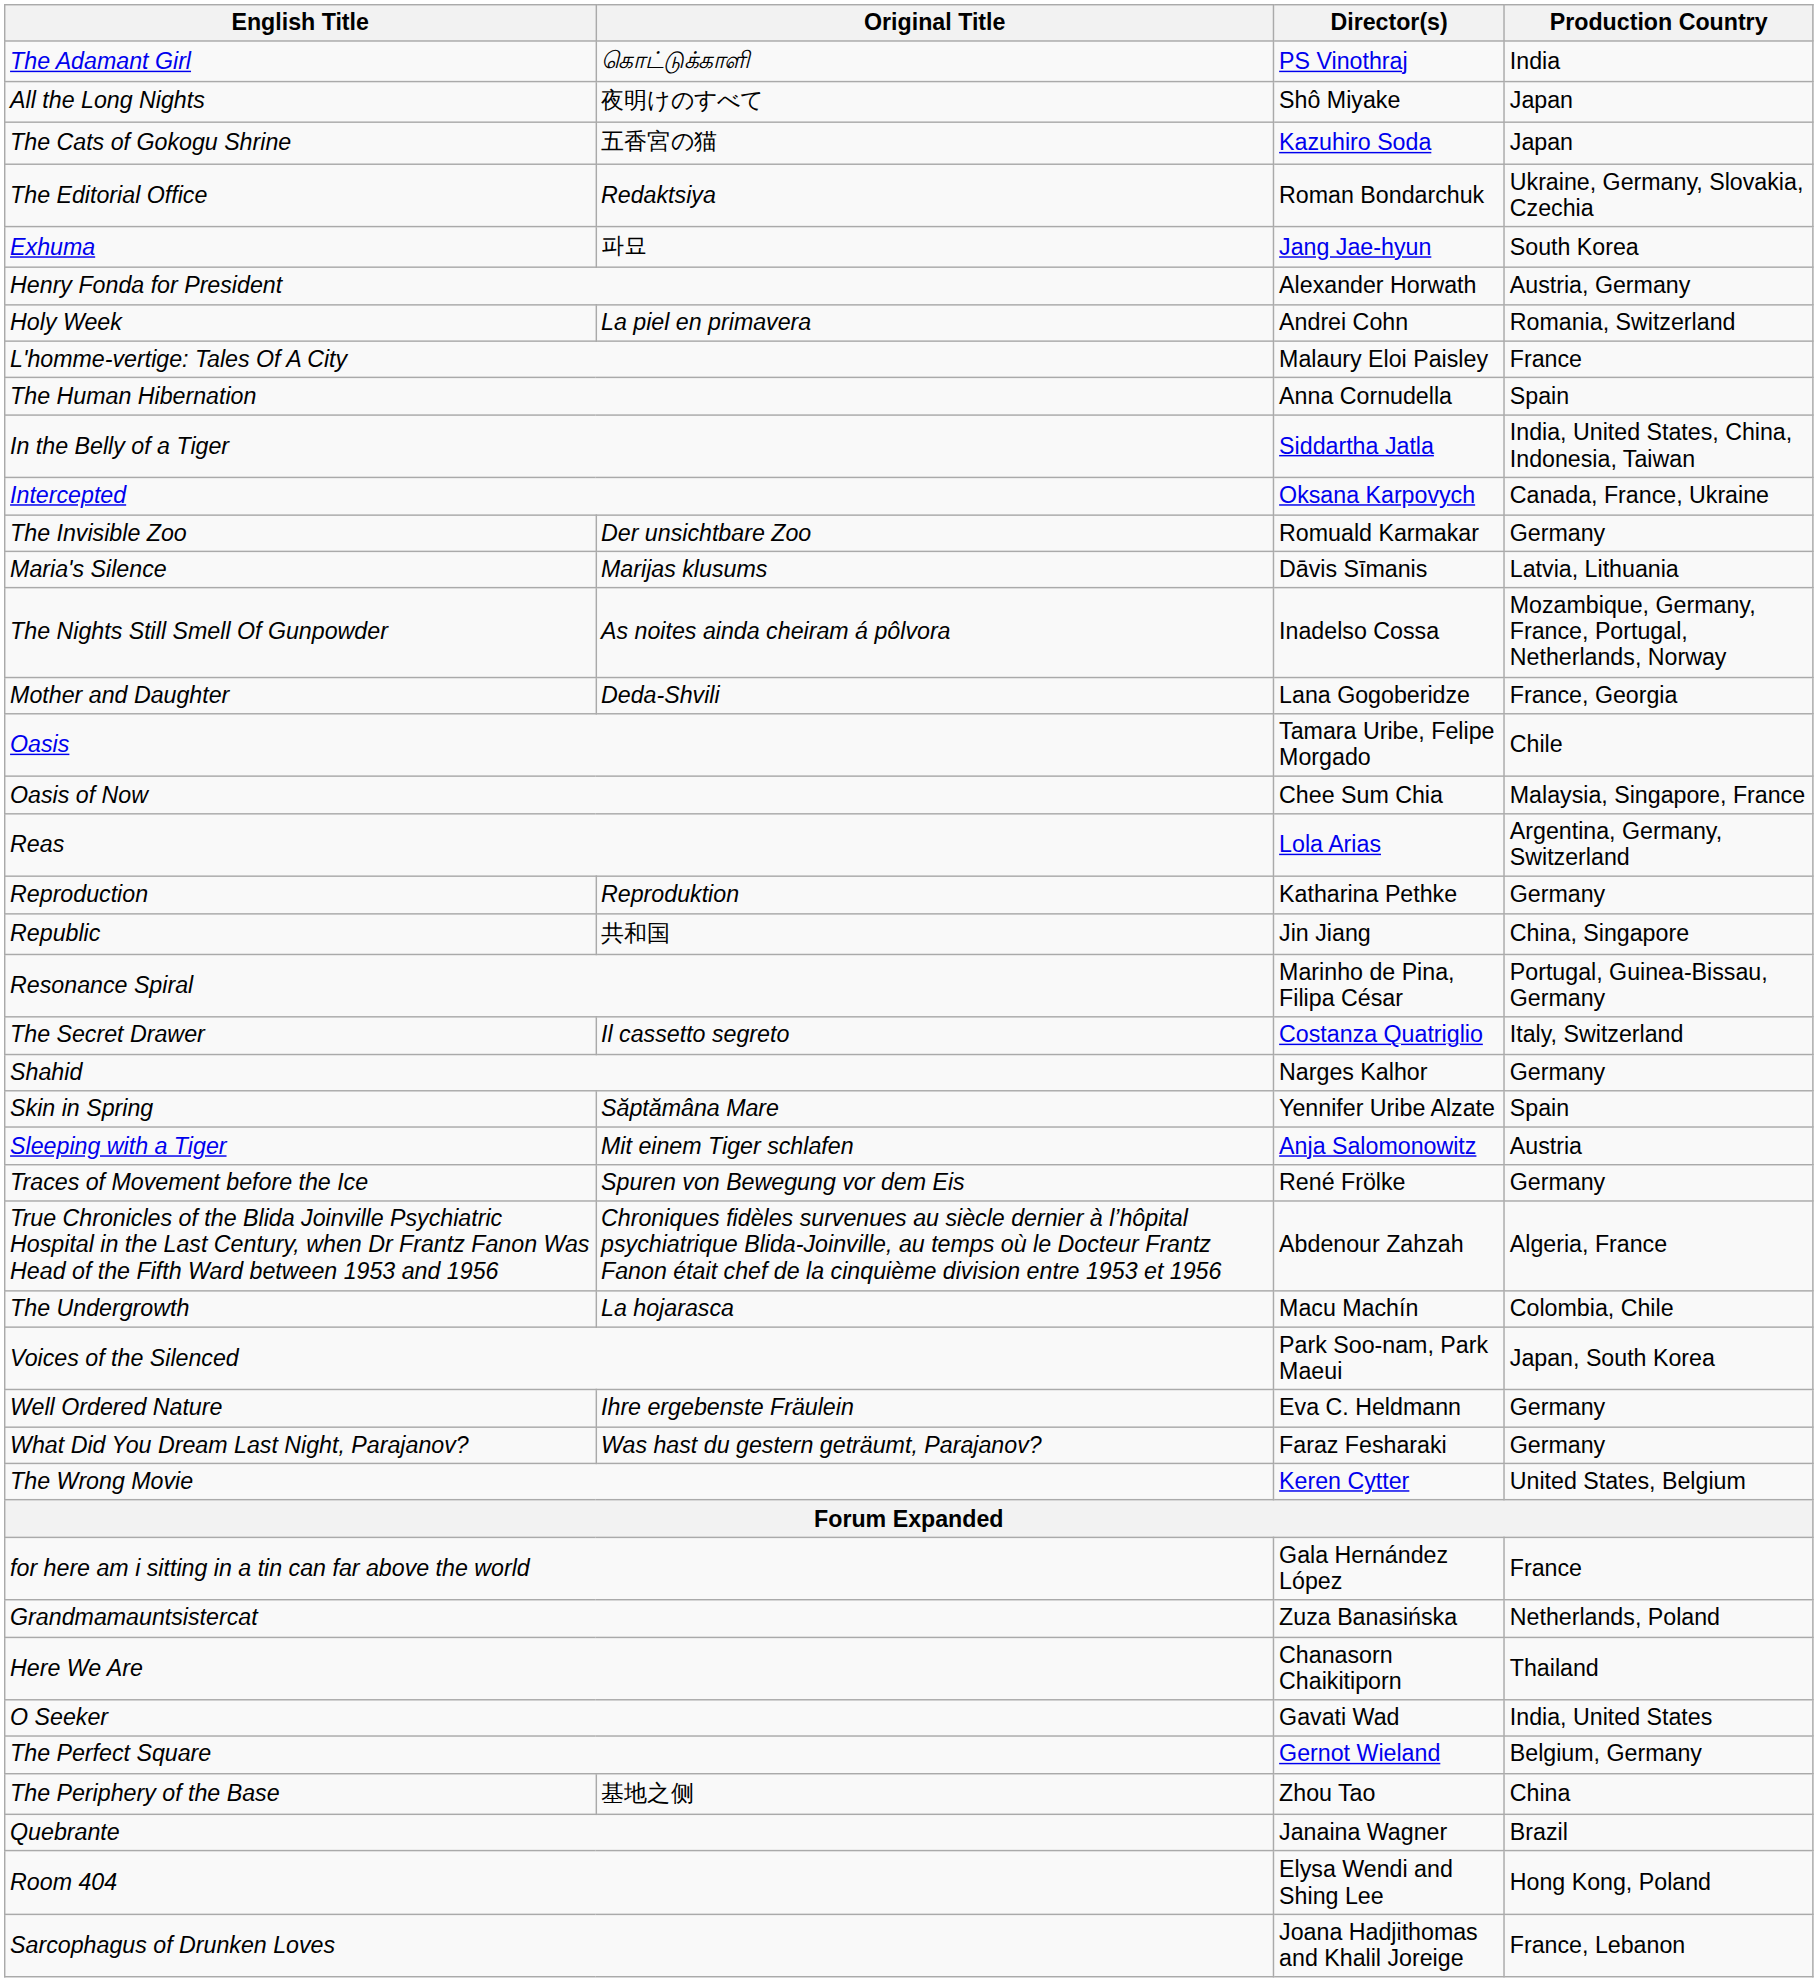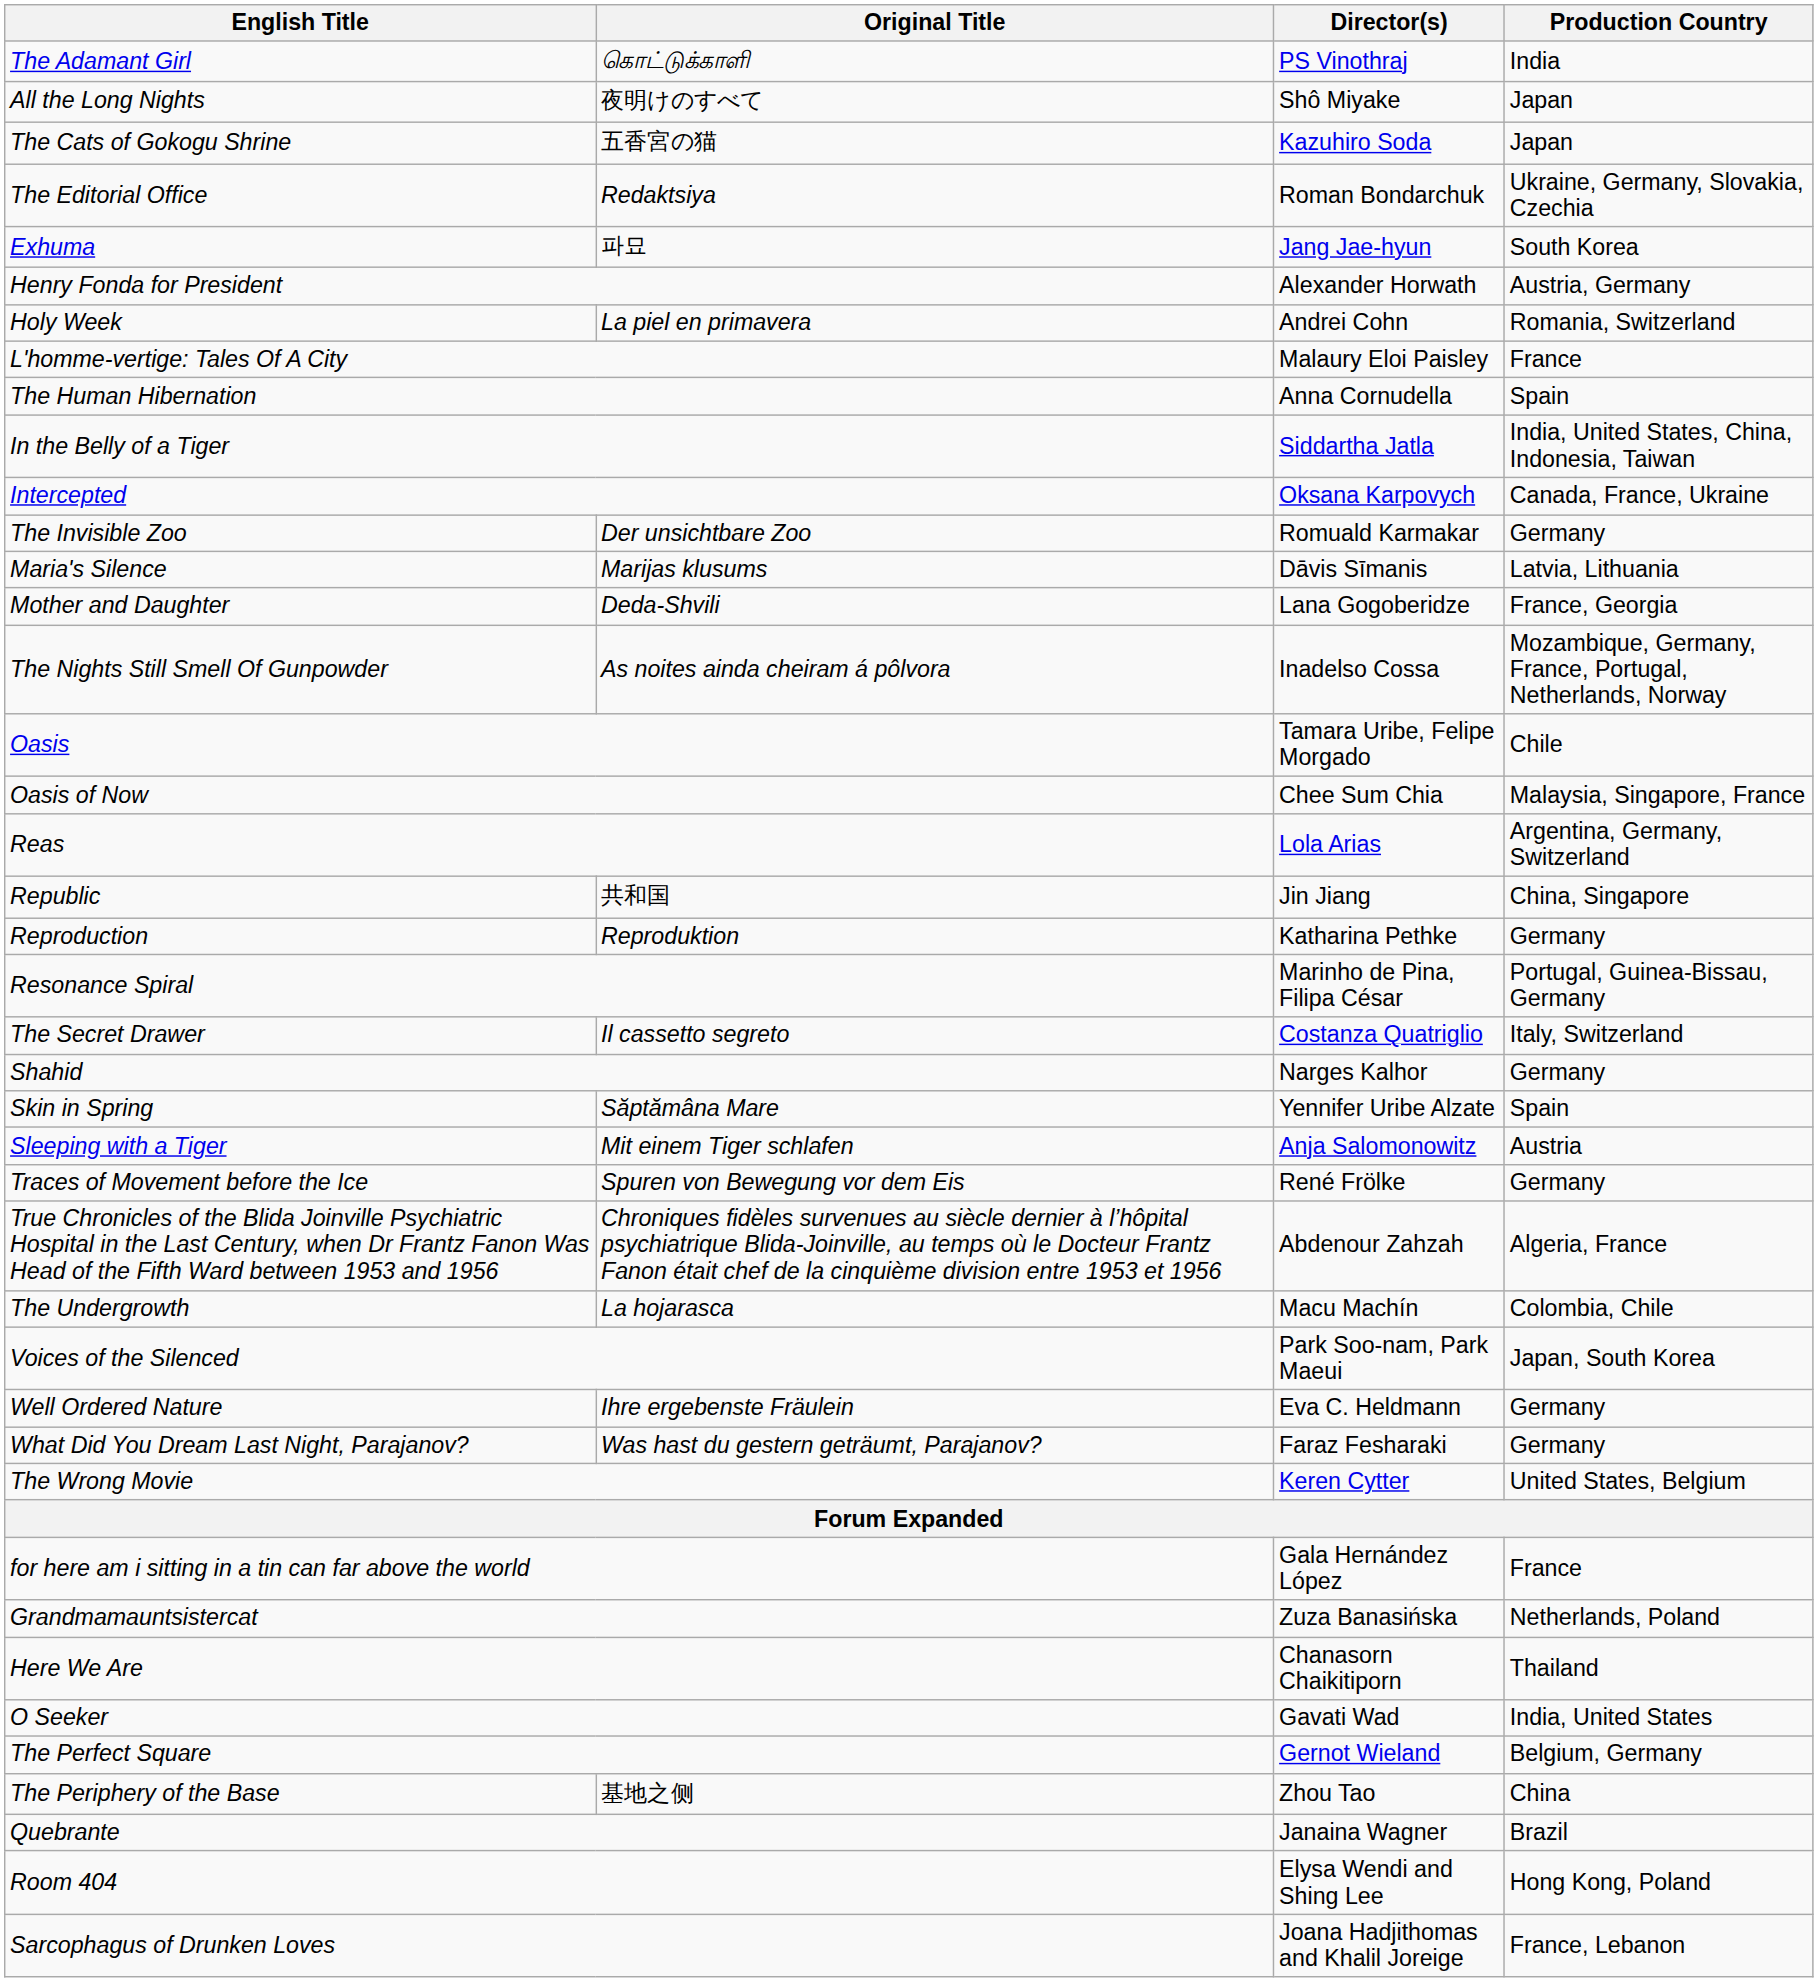 <table class="wikitable">
 <tr>
 <th>English Title</th>
 <th>Original Title</th>
 <th>Director(s)</th>
 <th>Production Country</th>
 </tr>
 <tr>
 <td><em><a href='#'>The Adamant Girl</a></em></td>
 <td><em>கொட்டுக்காளி</em></td>
 <td><a href='#'>PS Vinothraj</a></td>
 <td>India</td>
 </tr>
 <tr>
 <td><em>All the Long Nights</em></td>
 <td>夜明けのすべて</td>
 <td>Shô Miyake</td>
 <td>Japan</td>
 </tr>
 <tr>
 <td><em>The Cats of Gokogu Shrine</em></td>
 <td>五香宮の猫</td>
 <td><a href='#'>Kazuhiro Soda</a></td>
 <td>Japan</td>
 </tr>
 <tr>
 <td><em>The Editorial Office</em></td>
 <td><em>Redaktsiya</em></td>
 <td>Roman Bondarchuk</td>
 <td>Ukraine, Germany, Slovakia, Czechia</td>
 </tr>
 <tr>
 <td><em><a href='#'>Exhuma</a></em></td>
 <td>파묘</td>
 <td><a href='#'>Jang Jae-hyun</a></td>
 <td>South Korea</td>
 </tr>
 <tr>
 <td colspan="2"><em>Henry Fonda for President</em></td>
 <td>Alexander Horwath</td>
 <td>Austria, Germany</td>
 </tr>
 <tr>
 <td><em>Holy Week</em></td>
 <td><em>La piel en primavera</em></td>
 <td>Andrei Cohn</td>
 <td>Romania, Switzerland</td>
 </tr>
 <tr>
 <td colspan="2"><em>L'homme-vertige: Tales Of A City</em></td>
 <td>Malaury Eloi Paisley</td>
 <td>France</td>
 </tr>
 <tr>
 <td colspan="2"><em>The Human Hibernation</em></td>
 <td>Anna Cornudella</td>
 <td>Spain</td>
 </tr>
 <tr>
 <td colspan="2"><em>In the Belly of a Tiger</em></td>
 <td><a href='#'>Siddartha Jatla</a></td>
 <td>India, United States, China, Indonesia, Taiwan</td>
 </tr>
 <tr>
 <td colspan="2"><em><a href='#'>Intercepted</a></em></td>
 <td><a href='#'>Oksana Karpovych</a></td>
 <td>Canada, France, Ukraine</td>
 </tr>
 <tr>
 <td><em>The Invisible Zoo</em></td>
 <td><em>Der unsichtbare Zoo</em></td>
 <td>Romuald Karmakar</td>
 <td>Germany</td>
 </tr>
 <tr>
 <td><em>Maria's Silence</em></td>
 <td><em>Marijas klusums</em></td>
 <td>Dāvis Sīmanis</td>
 <td>Latvia, Lithuania</td>
 </tr>
 <tr>
+<td><em>Mother and Daughter</em></td>
+<td><em>Deda-Shvili</em></td>
+<td>Lana Gogoberidze</td>
+<td>France, Georgia</td>
+</tr>
+<tr>
 <td><em>The Nights Still Smell Of Gunpowder</em></td>
 <td><em>As noites ainda cheiram á pôlvora</em></td>
 <td>Inadelso Cossa</td>
 <td>Mozambique, Germany, France, Portugal, Netherlands, Norway</td>
-</tr>
-<tr>
-<td><em>Mother and Daughter</em></td>
-<td><em>Deda-Shvili</em></td>
-<td>Lana Gogoberidze</td>
-<td>France, Georgia</td>
 </tr>
 <tr>
 <td colspan="2"><em><a href='#'>Oasis</a> </em></td>
 <td>Tamara Uribe, Felipe Morgado</td>
 <td>Chile</td>
 </tr>
 <tr>
 <td colspan="2"><em>Oasis of Now</em></td>
 <td>Chee Sum Chia</td>
 <td>Malaysia, Singapore, France</td>
 </tr>
 <tr>
 <td colspan="2"><em>Reas</em></td>
 <td><a href='#'>Lola Arias</a></td>
 <td>Argentina, Germany, Switzerland</td>
 </tr>
 <tr>
+<td><em>Republic</em></td>
+<td>共和国</td>
+<td>Jin Jiang</td>
+<td>China, Singapore</td>
+</tr>
+<tr>
 <td><em>Reproduction</em></td>
 <td><em>Reproduktion</em></td>
 <td>Katharina Pethke</td>
 <td>Germany</td>
-</tr>
-<tr>
-<td><em>Republic</em></td>
-<td>共和国</td>
-<td>Jin Jiang</td>
-<td>China, Singapore</td>
 </tr>
 <tr>
 <td colspan="2"><em>Resonance Spiral</em></td>
 <td>Marinho de Pina, Filipa César</td>
 <td>Portugal, Guinea-Bissau, Germany</td>
 </tr>
 <tr>
 <td><em>The Secret Drawer</em></td>
 <td><em>Il cassetto segreto</em></td>
 <td><a href='#'>Costanza Quatriglio</a></td>
 <td>Italy, Switzerland</td>
 </tr>
 <tr>
 <td colspan="2"><em>Shahid </em></td>
 <td>Narges Kalhor</td>
 <td>Germany</td>
 </tr>
 <tr>
 <td><em>Skin in Spring</em></td>
 <td><em>Săptămâna Mare</em></td>
 <td>Yennifer Uribe Alzate</td>
 <td>Spain</td>
 </tr>
 <tr>
 <td><em><a href='#'>Sleeping with a Tiger</a></em></td>
 <td><em>Mit einem Tiger schlafen</em></td>
 <td><a href='#'>Anja Salomonowitz</a></td>
 <td>Austria</td>
 </tr>
 <tr>
 <td><em>Traces of Movement before the Ice</em></td>
 <td><em>Spuren von Bewegung vor dem Eis</em></td>
 <td>René Frölke</td>
 <td>Germany</td>
 </tr>
 <tr>
 <td><em>True Chronicles of the Blida Joinville Psychiatric Hospital in the Last Century, when Dr Frantz Fanon Was Head of the Fifth Ward between 1953 and 1956</em></td>
 <td><em>Chroniques fidèles survenues au siècle dernier à l’hôpital psychiatrique Blida-Joinville, au temps où le Docteur Frantz Fanon était chef de la cinquième division entre 1953 et 1956</em></td>
 <td>Abdenour Zahzah</td>
 <td>Algeria, France</td>
 </tr>
 <tr>
 <td><em>The Undergrowth</em></td>
 <td><em>La hojarasca</em></td>
 <td>Macu Machín</td>
 <td>Colombia, Chile</td>
 </tr>
 <tr>
 <td colspan="2"><em>Voices of the Silenced</em></td>
 <td>Park Soo-nam, Park Maeui</td>
 <td>Japan, South Korea</td>
 </tr>
 <tr>
 <td><em>Well Ordered Nature</em></td>
 <td><em>Ihre ergebenste Fräulein</em></td>
 <td>Eva C. Heldmann</td>
 <td>Germany</td>
 </tr>
 <tr>
 <td><em>What Did You Dream Last Night, Parajanov?</em></td>
 <td><em>Was hast du gestern geträumt, Parajanov? </em></td>
 <td>Faraz Fesharaki</td>
 <td>Germany</td>
 </tr>
 <tr>
 <td colspan="2"><em>The Wrong Movie </em></td>
 <td><a href='#'>Keren Cytter</a></td>
 <td>United States, Belgium</td>
 </tr>
 <tr>
 <th colspan="4">Forum Expanded</th>
 </tr>
 <tr>
 <td colspan="2"><em>for here am i sitting in a tin can far above the world</em></td>
 <td>Gala Hernández López</td>
 <td>France</td>
 </tr>
 <tr>
 <td colspan="2"><em>Grandmamauntsistercat</em></td>
 <td>Zuza Banasińska</td>
 <td>Netherlands, Poland</td>
 </tr>
 <tr>
 <td colspan="2"><em>Here We Are</em></td>
 <td>Chanasorn Chaikitiporn</td>
 <td>Thailand</td>
 </tr>
 <tr>
 <td colspan="2"><em>O Seeker</em></td>
 <td>Gavati Wad</td>
 <td>India, United States</td>
 </tr>
 <tr>
 <td colspan="2"><em>The Perfect Square</em></td>
 <td><a href='#'>Gernot Wieland</a></td>
 <td>Belgium, Germany</td>
 </tr>
 <tr>
 <td><em>The Periphery of the Base</em></td>
 <td>基地之侧</td>
 <td>Zhou Tao</td>
 <td>China</td>
 </tr>
 <tr>
 <td colspan="2"><em>Quebrante</em></td>
 <td>Janaina Wagner</td>
 <td>Brazil</td>
 </tr>
 <tr>
 <td colspan="2"><em>Room 404</em></td>
 <td>Elysa Wendi and Shing Lee</td>
 <td>Hong Kong, Poland</td>
 </tr>
 <tr>
 <td colspan="2"><em>Sarcophagus of Drunken Loves</em></td>
 <td>Joana Hadjithomas and Khalil Joreige</td>
 <td>France, Lebanon</td>
 </tr>
 </table>
